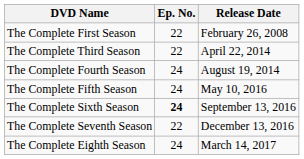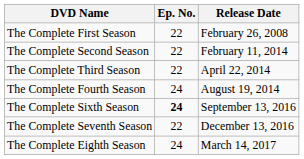 <table class="wikitable">
 <tr>
 <th>DVD Name</th>
 <th>Ep. No.</th>
 <th>Release Date</th>
 </tr>
 <tr>
 <td>The Complete First Season</td>
 <td align="center">22</td>
 <td>February 26, 2008</td>
 </tr>
 <tr>
+<td>The Complete Second Season</td>
+<td align="center">22</td>
+<td>February 11, 2014</td>
+</tr>
+<tr>
 <td>The Complete Third Season</td>
 <td align="center">22</td>
 <td>April 22, 2014</td>
 </tr>
 <tr>
 <td>The Complete Fourth Season</td>
 <td align="center">24</td>
 <td>August 19, 2014</td>
-</tr>
-<tr>
-<td>The Complete Fifth Season</td>
-<td align="center">24</td>
-<td>May 10, 2016</td>
 </tr>
 <tr>
 <td>The Complete Sixth Season</td>
 <td align="center"><strong>24</strong></td>
 <td>September 13, 2016</td>
 </tr>
 <tr>
 <td>The Complete Seventh Season</td>
 <td align="center">22</td>
 <td>December 13, 2016</td>
 </tr>
 <tr>
 <td>The Complete Eighth Season</td>
 <td align="center">24</td>
 <td>March 14, 2017</td>
 </tr>
 </table>
